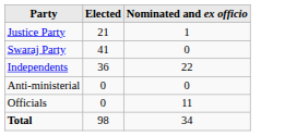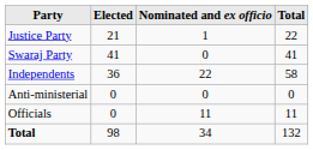 <table class="wikitable">
 <tr>
 <th style="background-color:#E9E9E9" align=left valign=top>Party</th>
 <th style="background-color:#E9E9E9" align=right>Elected</th>
 <th style="background-color:#E9E9E9" align=right>Nominated and <em>ex officio</em></th>
+<th style="background-color:#E9E9E9" align=right>Total</th>
 </tr>
 <tr>
 <td align=left><a href='#'>Justice Party</a></td>
 <td align=center>21</td>
 <td align=center>1</td>
+<td align=center>22</td>
 </tr>
 <tr>
 <td align=left><a href='#'>Swaraj Party</a></td>
 <td align=center>41</td>
 <td align=center>0</td>
+<td align=center>41</td>
 </tr>
 <tr>
 <td align=left><a href='#'>Independents</a></td>
 <td align=center>36</td>
 <td align=center>22</td>
+<td align=center>58</td>
 </tr>
 <tr>
 <td align=left>Anti-ministerial</td>
+<td align=center>0</td>
 <td align=center>0</td>
 <td align=center>0</td>
 </tr>
 <tr>
 <td align=left>Officials</td>
 <td align=center>0</td>
 <td align=center>11</td>
+<td align=center>11</td>
 </tr>
 <tr>
 <td align=left><strong>Total</strong></td>
 <td align=center>98</td>
 <td align=center>34</td>
+<td align=center>132</td>
 </tr>
 </table>
